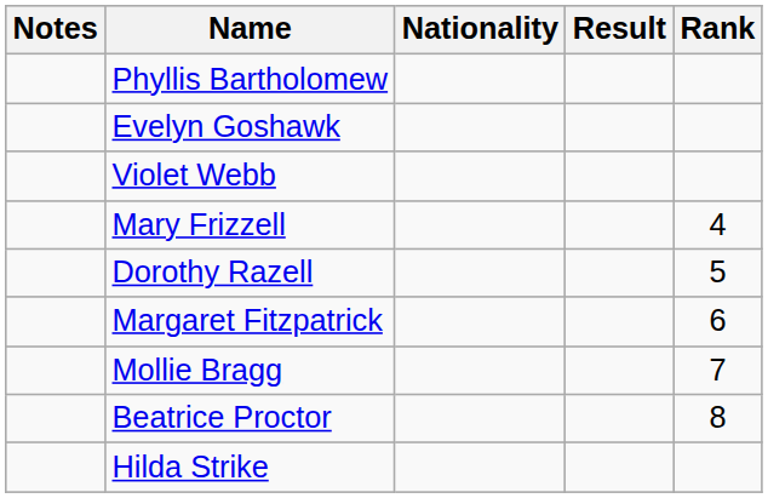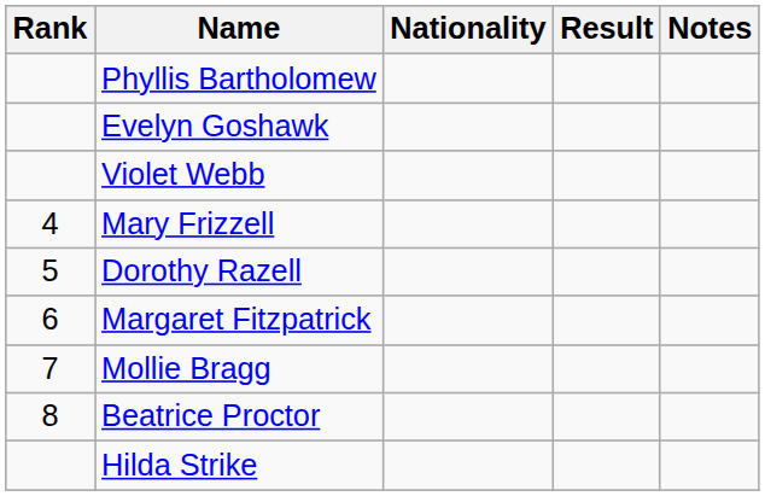 <table class="wikitable sortable" style=" text-align:center">
 <tr>
-<th>Notes</th>
+<th>Rank</th>
 <th>Name</th>
 <th>Nationality</th>
 <th>Result</th>
-<th>Rank</th>
+<th>Notes</th>
 </tr>
 <tr>
 <td></td>
 <td align=left><a href='#'>Phyllis Bartholomew</a></td>
 <td align=left></td>
 <td></td>
 <td></td>
 </tr>
 <tr>
 <td></td>
 <td align=left><a href='#'>Evelyn Goshawk</a></td>
 <td align=left></td>
 <td></td>
 <td></td>
 </tr>
 <tr>
 <td></td>
 <td align=left><a href='#'>Violet Webb</a></td>
 <td align=left></td>
 <td></td>
 <td></td>
 </tr>
 <tr>
-<td></td>
+<td>4</td>
 <td align=left><a href='#'>Mary Frizzell</a></td>
 <td align=left></td>
 <td></td>
-<td>4</td>
+<td></td>
 </tr>
 <tr>
-<td></td>
+<td>5</td>
 <td align=left><a href='#'>Dorothy Razell</a></td>
 <td align=left></td>
 <td></td>
-<td>5</td>
+<td></td>
 </tr>
 <tr>
-<td></td>
+<td>6</td>
 <td align=left><a href='#'>Margaret Fitzpatrick</a></td>
 <td align=left></td>
 <td></td>
-<td>6</td>
+<td></td>
 </tr>
 <tr>
-<td></td>
+<td>7</td>
 <td align=left><a href='#'>Mollie Bragg</a></td>
 <td align=left></td>
 <td></td>
-<td>7</td>
+<td></td>
 </tr>
 <tr>
-<td></td>
+<td>8</td>
 <td align=left><a href='#'>Beatrice Proctor</a></td>
 <td align=left></td>
 <td></td>
-<td>8</td>
+<td></td>
 </tr>
 <tr>
 <td></td>
 <td align=left><a href='#'>Hilda Strike</a></td>
 <td align=left></td>
 <td></td>
 <td></td>
 </tr>
 </table>
